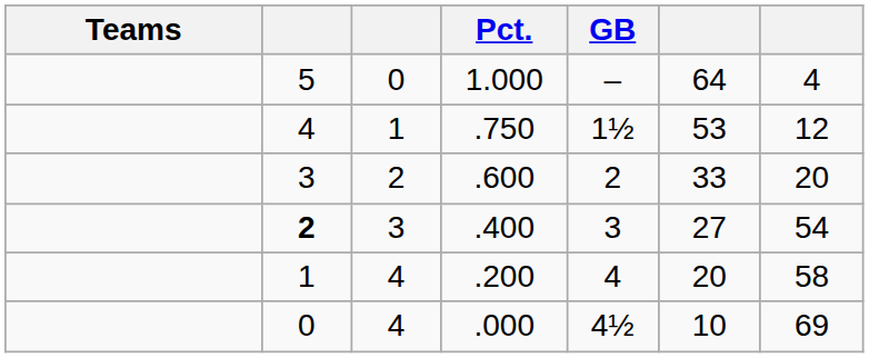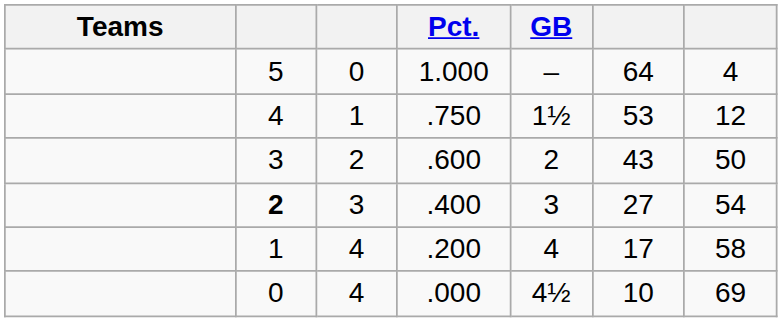 <table class="wikitable" width="50%" style="text-align:center;">
 <tr>
 <th width="20%">Teams</th>
 <th width="7%"></th>
 <th width="7%"></th>
 <th width="8%"><a href='#'>Pct.</a></th>
 <th width="7%"><a href='#'>GB</a></th>
 <th width="8%"></th>
 <th width="8%"></th>
 </tr>
 <tr>
 <td align=left></td>
 <td>5</td>
 <td>0</td>
 <td>1.000</td>
 <td>–</td>
 <td>64</td>
 <td>4</td>
 </tr>
 <tr>
 <td align=left></td>
 <td>4</td>
 <td>1</td>
 <td>.750</td>
 <td>1½</td>
 <td>53</td>
 <td>12</td>
 </tr>
 <tr>
 <td align=left></td>
 <td>3</td>
 <td>2</td>
 <td>.600</td>
 <td>2</td>
-<td>33</td>
-<td>20</td>
+<td>43</td>
+<td>50</td>
 </tr>
 <tr>
 <td align=left></td>
 <td><strong>2</strong></td>
 <td>3</td>
 <td>.400</td>
 <td>3</td>
 <td>27</td>
 <td>54</td>
 </tr>
 <tr>
 <td align=left></td>
 <td>1</td>
 <td>4</td>
 <td>.200</td>
 <td>4</td>
-<td>20</td>
+<td>17</td>
 <td>58</td>
 </tr>
 <tr>
 <td align=left></td>
 <td>0</td>
 <td>4</td>
 <td>.000</td>
 <td>4½</td>
 <td>10</td>
 <td>69</td>
 </tr>
 </table>
